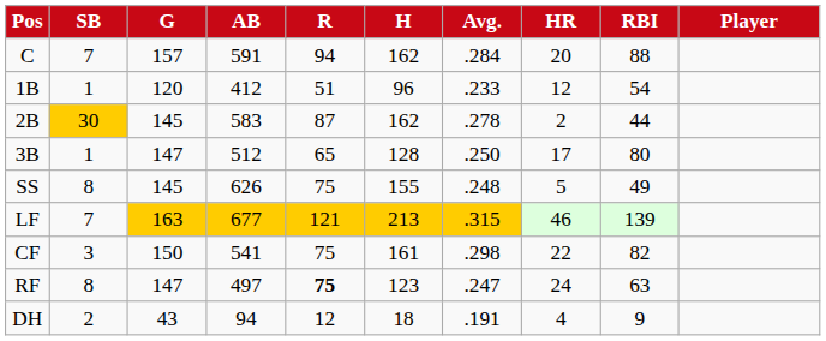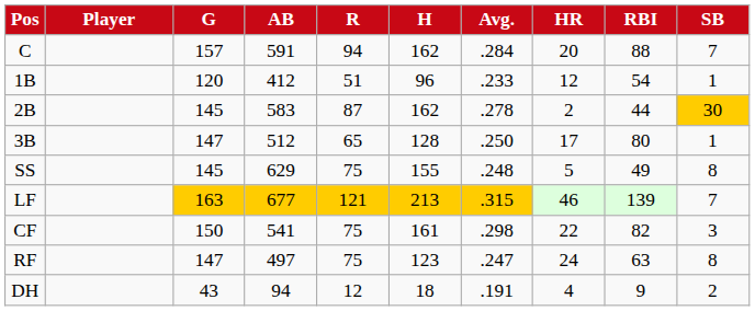 <table class="wikitable sortable">
 <tr>
 <th style="background:#C80815;color:#FFFFFF;" width="5%">Pos</th>
-<th style="background:#C80815;color:#FFFFFF;" width="9%">SB</th>
+<th style="background:#C80815;color:#FFFFFF;" width="16%">Player</th>
 <th style="background:#C80815;color:#FFFFFF;" width="9%">G</th>
 <th style="background:#C80815;color:#FFFFFF;" width="9%">AB</th>
 <th style="background:#C80815;color:#FFFFFF;" width="9%">R</th>
 <th style="background:#C80815;color:#FFFFFF;" width="9%">H</th>
 <th style="background:#C80815;color:#FFFFFF;" width="9%">Avg.</th>
 <th style="background:#C80815;color:#FFFFFF;" width="9%">HR</th>
 <th style="background:#C80815;color:#FFFFFF;" width="9%">RBI</th>
-<th style="background:#C80815;color:#FFFFFF;" width="16%">Player</th>
+<th style="background:#C80815;color:#FFFFFF;" width="9%">SB</th>
 </tr>
 <tr align="center">
 <td>C</td>
-<td>7</td>
+<td></td>
 <td>157</td>
 <td>591</td>
 <td>94</td>
 <td>162</td>
 <td>.284</td>
 <td>20</td>
 <td>88</td>
-<td></td>
+<td>7</td>
 </tr>
 <tr align="center">
 <td>1B</td>
-<td>1</td>
+<td></td>
 <td>120</td>
 <td>412</td>
 <td>51</td>
 <td>96</td>
 <td>.233</td>
 <td>12</td>
 <td>54</td>
-<td></td>
+<td>1</td>
 </tr>
 <tr align="center">
 <td>2B</td>
-<td bgcolor="#FFCC00">30</td>
+<td></td>
 <td>145</td>
 <td>583</td>
 <td>87</td>
 <td>162</td>
 <td>.278</td>
 <td>2</td>
 <td>44</td>
-<td></td>
+<td bgcolor="#FFCC00">30</td>
 </tr>
 <tr align="center">
 <td>3B</td>
-<td>1</td>
+<td></td>
 <td>147</td>
 <td>512</td>
 <td>65</td>
 <td>128</td>
 <td>.250</td>
 <td>17</td>
 <td>80</td>
-<td></td>
+<td>1</td>
 </tr>
 <tr align="center">
 <td>SS</td>
-<td>8</td>
+<td></td>
 <td>145</td>
-<td>626</td>
+<td>629</td>
 <td>75</td>
 <td>155</td>
 <td>.248</td>
 <td>5</td>
 <td>49</td>
-<td></td>
+<td>8</td>
 </tr>
 <tr align="center">
 <td>LF</td>
-<td>7</td>
+<td></td>
 <td bgcolor="#FFCC00">163</td>
 <td bgcolor="#FFCC00">677</td>
 <td bgcolor="#FFCC00">121</td>
 <td bgcolor="#FFCC00">213</td>
 <td bgcolor="#FFCC00">.315</td>
 <td bgcolor="#DDFFDD">46</td>
 <td bgcolor="#DDFFDD">139</td>
-<td></td>
+<td>7</td>
 </tr>
 <tr align="center">
 <td>CF</td>
-<td>3</td>
+<td></td>
 <td>150</td>
 <td>541</td>
 <td>75</td>
 <td>161</td>
 <td>.298</td>
 <td>22</td>
 <td>82</td>
-<td></td>
+<td>3</td>
 </tr>
 <tr align="center">
 <td>RF</td>
-<td>8</td>
+<td></td>
 <td>147</td>
 <td>497</td>
-<td><strong>75</strong></td>
+<td>75</td>
 <td>123</td>
 <td>.247</td>
 <td>24</td>
 <td>63</td>
-<td></td>
+<td>8</td>
 </tr>
 <tr align="center">
 <td>DH</td>
-<td>2</td>
+<td></td>
 <td>43</td>
 <td>94</td>
 <td>12</td>
 <td>18</td>
 <td>.191</td>
 <td>4</td>
 <td>9</td>
-<td></td>
+<td>2</td>
 </tr>
 </table>
